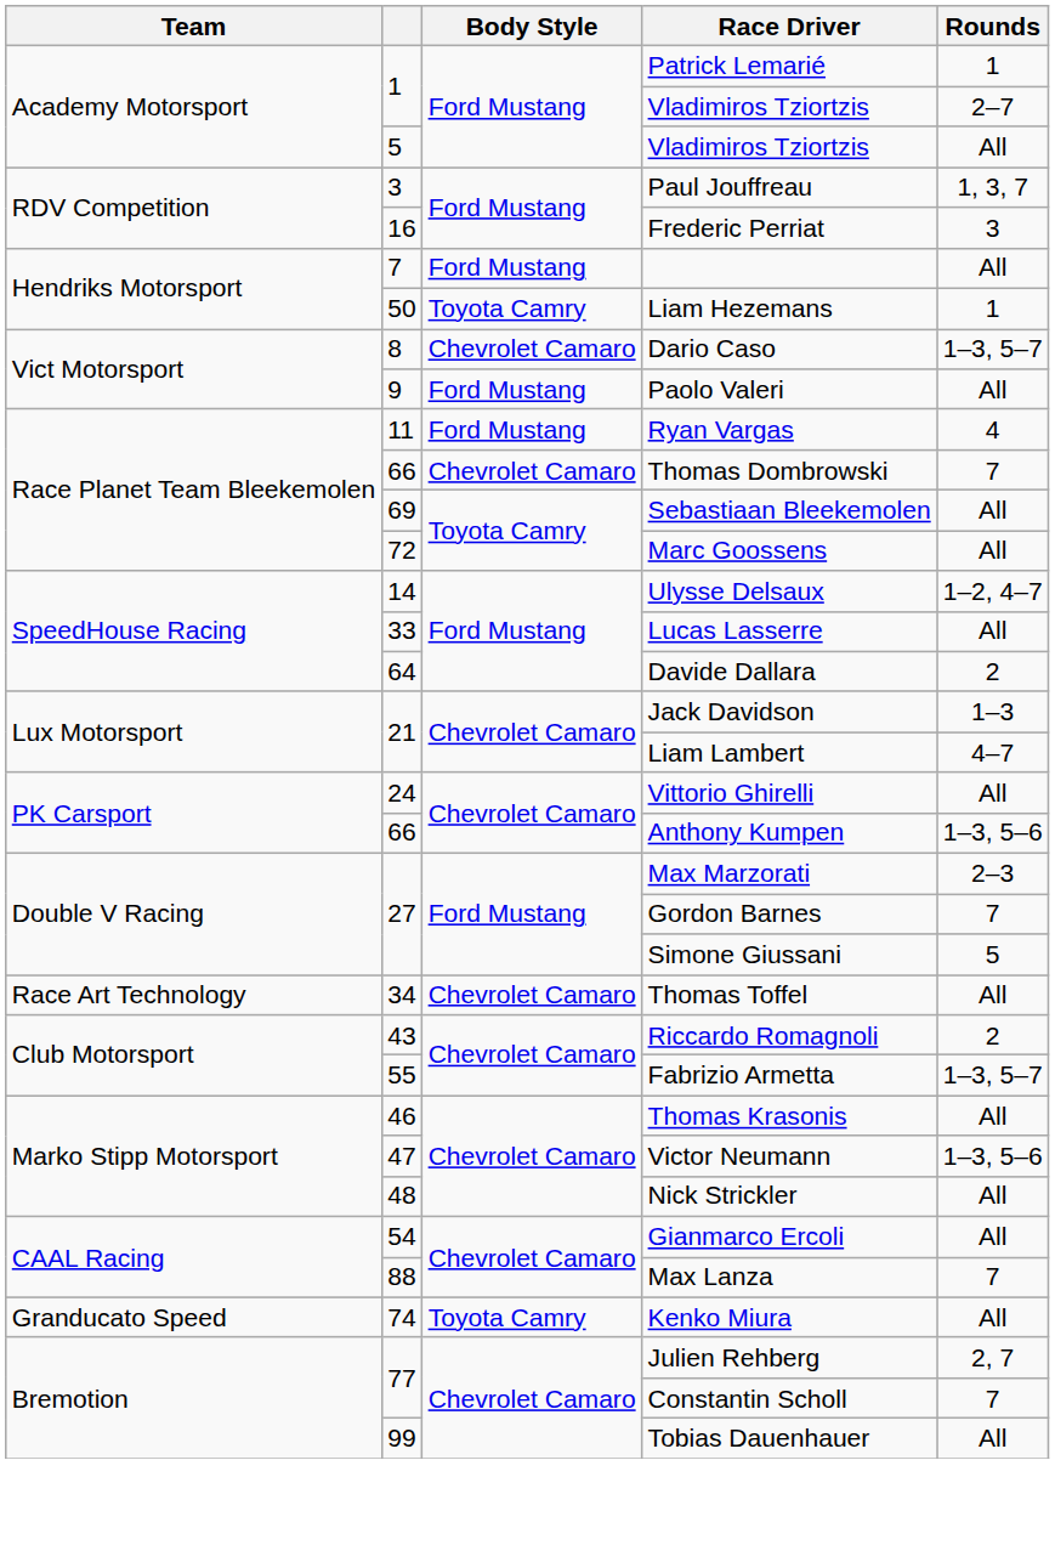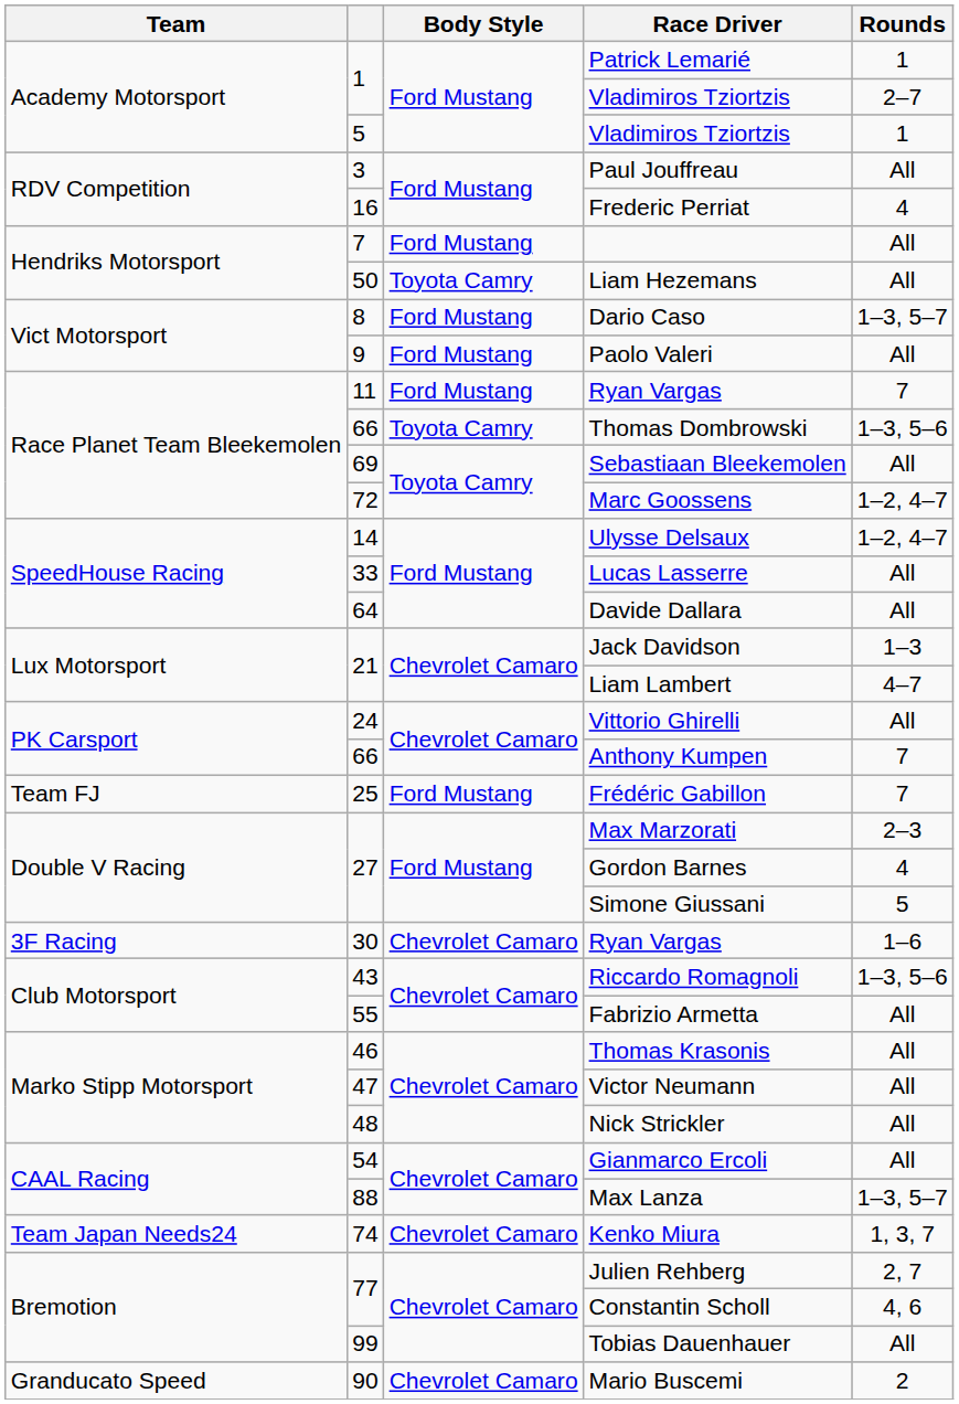 <table class="wikitable" style="font-size: 85%">
 <tr>
 <th>Team</th>
 <th></th>
 <th>Body Style</th>
 <th>Race Driver</th>
 <th>Rounds</th>
 </tr>
 <tr>
 <td rowspan=3 nowrap> Academy Motorsport</td>
 <td rowspan=2>1</td>
 <td rowspan=3 nowrap><a href='#'>Ford Mustang</a></td>
 <td nowrap> <a href='#'>Patrick Lemarié</a></td>
 <td align="center">1</td>
 </tr>
 <tr>
 <td nowrap> <a href='#'>Vladimiros Tziortzis</a></td>
 <td align="center">2–7</td>
 </tr>
 <tr>
 <td>5</td>
 <td nowrap> <a href='#'>Vladimiros Tziortzis</a></td>
-<td align="center">All</td>
+<td align="center">1</td>
 </tr>
 <tr>
 <td rowspan="2" nowrap=""> RDV Competition</td>
 <td>3</td>
 <td rowspan="2" nowrap=""><a href='#'>Ford Mustang</a></td>
 <td nowrap> Paul Jouffreau</td>
-<td align="center">1, 3, 7</td>
+<td align="center">All</td>
 </tr>
 <tr>
 <td>16</td>
 <td nowrap=""> Frederic Perriat</td>
-<td align="center">3</td>
+<td align="center">4</td>
 </tr>
 <tr>
 <td rowspan="2" nowrap=""> Hendriks Motorsport</td>
 <td>7</td>
 <td nowrap=""><a href='#'>Ford Mustang</a></td>
 <td nowrap=""> </td>
 <td align="center">All</td>
 </tr>
 <tr>
 <td>50</td>
 <td nowrap=""><a href='#'>Toyota Camry</a></td>
 <td nowrap=""> Liam Hezemans</td>
-<td align="center">1</td>
+<td align="center">All</td>
 </tr>
 <tr>
 <td rowspan="2" nowrap=""> Vict Motorsport</td>
 <td>8</td>
-<td nowrap=""><a href='#'>Chevrolet Camaro</a></td>
+<td nowrap=""><a href='#'>Ford Mustang</a></td>
 <td nowrap=""> Dario Caso</td>
 <td align="center">1–3, 5–7</td>
 </tr>
 <tr>
 <td>9</td>
 <td nowrap><a href='#'>Ford Mustang</a></td>
 <td nowrap> Paolo Valeri</td>
 <td align="center">All</td>
 </tr>
 <tr>
 <td rowspan=4 nowrap> Race Planet Team Bleekemolen</td>
 <td>11</td>
 <td nowrap><a href='#'>Ford Mustang</a></td>
 <td nowrap> <a href='#'>Ryan Vargas</a></td>
-<td align="center">4</td>
+<td align="center">7</td>
 </tr>
 <tr>
 <td>66</td>
-<td nowrap><a href='#'>Chevrolet Camaro</a></td>
+<td nowrap><a href='#'>Toyota Camry</a></td>
 <td nowrap> Thomas Dombrowski</td>
-<td align="center">7</td>
+<td align="center">1–3, 5–6</td>
 </tr>
 <tr>
 <td>69</td>
 <td rowspan=2 nowrap><a href='#'>Toyota Camry</a></td>
 <td nowrap> <a href='#'>Sebastiaan Bleekemolen</a></td>
 <td align="center">All</td>
 </tr>
 <tr>
 <td>72</td>
 <td nowrap> <a href='#'>Marc Goossens</a></td>
-<td align="center">All</td>
+<td align="center">1–2, 4–7</td>
 </tr>
 <tr>
 <td rowspan=3 nowrap> <a href='#'>SpeedHouse Racing</a></td>
 <td>14</td>
 <td rowspan=3 nowrap><a href='#'>Ford Mustang</a></td>
 <td nowrap> <a href='#'>Ulysse Delsaux</a></td>
 <td align="center">1–2, 4–7</td>
 </tr>
 <tr>
 <td>33</td>
 <td nowrap> <a href='#'>Lucas Lasserre</a></td>
 <td align="center">All</td>
 </tr>
 <tr>
 <td>64</td>
 <td nowrap> Davide Dallara</td>
-<td align="center">2</td>
+<td align="center">All</td>
 </tr>
 <tr>
 <td rowspan=2 nowrap> Lux Motorsport</td>
 <td rowspan=2>21</td>
 <td rowspan=2 nowrap><a href='#'>Chevrolet Camaro</a></td>
 <td nowrap> Jack Davidson</td>
 <td align="center">1–3</td>
 </tr>
 <tr>
 <td nowrap> Liam Lambert</td>
 <td align="center">4–7</td>
 </tr>
 <tr>
 <td rowspan=2 nowrap> <a href='#'>PK Carsport</a></td>
 <td>24</td>
 <td rowspan=2 nowrap><a href='#'>Chevrolet Camaro</a></td>
 <td nowrap> <a href='#'>Vittorio Ghirelli</a></td>
 <td align="center">All</td>
 </tr>
 <tr>
 <td>66</td>
 <td nowrap> <a href='#'>Anthony Kumpen</a></td>
-<td align="center">1–3, 5–6</td>
+<td align="center">7</td>
+</tr>
+<tr>
+<td nowrap> Team FJ</td>
+<td>25</td>
+<td nowrap><a href='#'>Ford Mustang</a></td>
+<td nowrap> <a href='#'>Frédéric Gabillon</a></td>
+<td align="center">7</td>
 </tr>
 <tr>
 <td rowspan=3 nowrap> Double V Racing</td>
 <td rowspan=3>27</td>
 <td rowspan=3 nowrap><a href='#'>Ford Mustang</a></td>
 <td nowrap> <a href='#'>Max Marzorati</a></td>
 <td align="center">2–3</td>
 </tr>
 <tr>
 <td nowrap> Gordon Barnes</td>
-<td align="center">7</td>
+<td align="center">4</td>
 </tr>
 <tr>
 <td nowrap> Simone Giussani</td>
 <td align="center">5</td>
 </tr>
 <tr>
-<td nowrap> Race Art Technology</td>
-<td>34</td>
+<td nowrap> <a href='#'>3F Racing</a></td>
+<td>30</td>
 <td nowrap><a href='#'>Chevrolet Camaro</a></td>
-<td nowrap> Thomas Toffel</td>
-<td align="center">All</td>
+<td nowrap> <a href='#'>Ryan Vargas</a></td>
+<td align="center">1–6</td>
 </tr>
 <tr>
 <td rowspan=2 nowrap> Club Motorsport</td>
 <td>43</td>
 <td rowspan=2 nowrap><a href='#'>Chevrolet Camaro</a></td>
 <td nowrap> <a href='#'>Riccardo Romagnoli</a></td>
-<td align="center">2</td>
+<td align="center">1–3, 5–6</td>
 </tr>
 <tr>
 <td>55</td>
 <td nowrap> Fabrizio Armetta</td>
-<td align="center">1–3, 5–7</td>
+<td align="center">All</td>
 </tr>
 <tr>
 <td rowspan="3" nowrap=""> Marko Stipp Motorsport</td>
 <td>46</td>
 <td rowspan="3" nowrap=""><a href='#'>Chevrolet Camaro</a></td>
 <td nowrap> <a href='#'>Thomas Krasonis</a></td>
 <td align="center">All</td>
 </tr>
 <tr>
 <td>47</td>
 <td nowrap> Victor Neumann</td>
-<td align="center">1–3, 5–6</td>
+<td align="center">All</td>
 </tr>
 <tr>
 <td>48</td>
 <td nowrap> Nick Strickler</td>
 <td align="center">All</td>
 </tr>
 <tr>
 <td rowspan=2 nowrap> <a href='#'>CAAL Racing</a></td>
 <td>54</td>
 <td rowspan=2 nowrap><a href='#'>Chevrolet Camaro</a></td>
 <td nowrap> <a href='#'>Gianmarco Ercoli</a></td>
 <td align="center">All</td>
 </tr>
 <tr>
 <td>88</td>
 <td nowrap> Max Lanza</td>
-<td align="center">7</td>
+<td align="center">1–3, 5–7</td>
 </tr>
 <tr>
-<td nowrap> Granducato Speed</td>
+<td nowrap> <a href='#'>Team Japan Needs24</a></td>
 <td>74</td>
-<td nowrap><a href='#'>Toyota Camry</a></td>
+<td nowrap><a href='#'>Chevrolet Camaro</a></td>
 <td nowrap> <a href='#'>Kenko Miura</a></td>
-<td align="center">All</td>
+<td align="center">1, 3, 7</td>
 </tr>
 <tr>
 <td rowspan=3 nowrap> Bremotion</td>
 <td rowspan=2>77</td>
 <td rowspan=3 nowrap><a href='#'>Chevrolet Camaro</a></td>
 <td nowrap> Julien Rehberg</td>
 <td align="center">2, 7</td>
 </tr>
 <tr>
 <td nowrap> Constantin Scholl</td>
-<td align="center">7</td>
+<td align="center">4, 6</td>
 </tr>
 <tr>
 <td>99</td>
 <td nowrap> Tobias Dauenhauer</td>
 <td align="center">All</td>
 </tr>
 <tr>
+<td nowrap> Granducato Speed</td>
+<td>90</td>
+<td nowrap><a href='#'>Chevrolet Camaro</a></td>
+<td nowrap> Mario Buscemi</td>
+<td align="center">2</td>
+</tr>
+<tr>
 </tr>
 </table>
